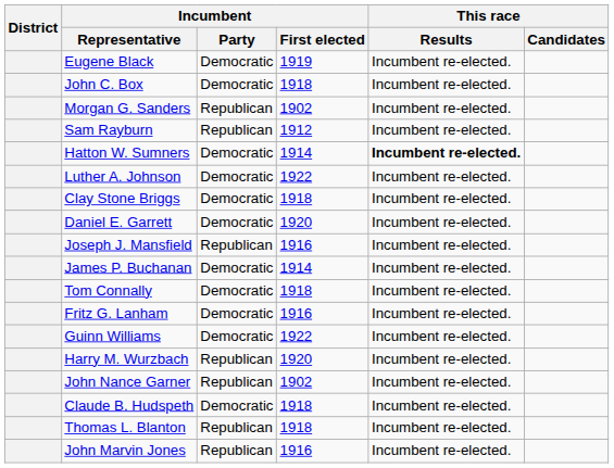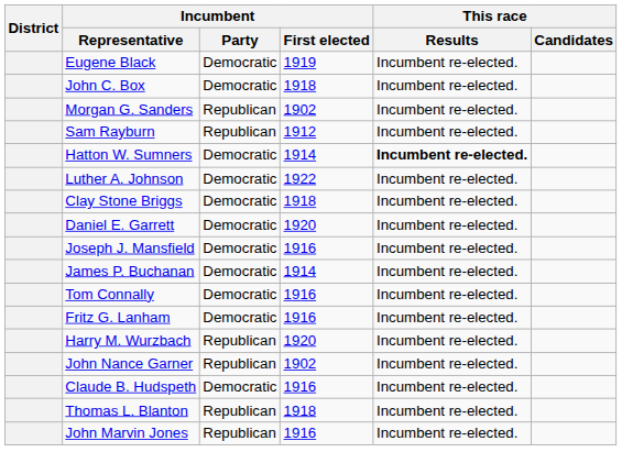 <table class=wikitable>
 <tr>
 <th rowspan=2>District</th>
 <th colspan=3>Incumbent</th>
 <th colspan=2>This race</th>
 </tr>
 <tr>
 <th>Representative</th>
 <th>Party</th>
 <th>First elected</th>
 <th>Results</th>
 <th>Candidates</th>
 </tr>
 <tr>
 <th></th>
 <td><a href='#'>Eugene Black</a></td>
 <td>Democratic</td>
 <td><a href='#'>1919</a></td>
 <td>Incumbent re-elected.</td>
 <td nowrap></td>
 </tr>
 <tr>
 <th></th>
 <td><a href='#'>John C. Box</a></td>
 <td>Democratic</td>
 <td><a href='#'>1918</a></td>
 <td>Incumbent re-elected.</td>
 <td nowrap></td>
 </tr>
 <tr>
 <th></th>
 <td><a href='#'>Morgan G. Sanders</a></td>
 <td>Republican</td>
 <td><a href='#'>1902</a></td>
 <td>Incumbent re-elected.</td>
 <td nowrap></td>
 </tr>
 <tr>
 <th></th>
 <td><a href='#'>Sam Rayburn</a></td>
 <td>Republican</td>
 <td><a href='#'>1912</a></td>
 <td>Incumbent re-elected.</td>
 <td nowrap></td>
 </tr>
 <tr>
 <th></th>
 <td><a href='#'>Hatton W. Sumners</a></td>
 <td>Democratic</td>
 <td><a href='#'>1914</a></td>
 <td><strong>Incumbent re-elected.</strong></td>
 <td nowrap></td>
 </tr>
 <tr>
 <th></th>
 <td><a href='#'>Luther A. Johnson</a></td>
 <td>Democratic</td>
 <td><a href='#'>1922</a></td>
 <td>Incumbent re-elected.</td>
 <td nowrap></td>
 </tr>
 <tr>
 <th></th>
 <td><a href='#'>Clay Stone Briggs</a></td>
 <td>Democratic</td>
 <td><a href='#'>1918</a></td>
 <td>Incumbent re-elected.</td>
 <td nowrap></td>
 </tr>
 <tr>
 <th></th>
 <td><a href='#'>Daniel E. Garrett</a></td>
 <td>Democratic</td>
 <td><a href='#'>1920</a></td>
 <td>Incumbent re-elected.</td>
 <td nowrap></td>
 </tr>
 <tr>
 <th></th>
 <td><a href='#'>Joseph J. Mansfield</a></td>
-<td>Republican</td>
+<td>Democratic</td>
 <td><a href='#'>1916</a></td>
 <td>Incumbent re-elected.</td>
 <td nowrap></td>
 </tr>
 <tr>
 <th></th>
 <td><a href='#'>James P. Buchanan</a></td>
 <td>Democratic</td>
 <td><a href='#'>1914</a></td>
 <td>Incumbent re-elected.</td>
 <td nowrap></td>
 </tr>
 <tr>
 <th></th>
 <td><a href='#'>Tom Connally</a></td>
 <td>Democratic</td>
-<td><a href='#'>1918</a></td>
+<td><a href='#'>1916</a></td>
 <td>Incumbent re-elected.</td>
 <td nowrap></td>
 </tr>
 <tr>
 <th></th>
 <td><a href='#'>Fritz G. Lanham</a></td>
 <td>Democratic</td>
 <td><a href='#'>1916 </a></td>
-<td>Incumbent re-elected.</td>
-<td nowrap></td>
-</tr>
-<tr>
-<th></th>
-<td><a href='#'>Guinn Williams</a></td>
-<td>Democratic</td>
-<td><a href='#'>1922</a></td>
 <td>Incumbent re-elected.</td>
 <td nowrap></td>
 </tr>
 <tr>
 <th></th>
 <td><a href='#'>Harry M. Wurzbach</a></td>
 <td>Republican</td>
 <td><a href='#'>1920</a></td>
 <td>Incumbent re-elected.</td>
 <td nowrap></td>
 </tr>
 <tr>
 <th></th>
 <td><a href='#'>John Nance Garner</a></td>
 <td>Republican</td>
 <td><a href='#'>1902</a></td>
 <td>Incumbent re-elected.</td>
 <td nowrap></td>
 </tr>
 <tr>
 <th></th>
 <td><a href='#'>Claude B. Hudspeth</a></td>
 <td>Democratic</td>
-<td><a href='#'>1918</a></td>
+<td><a href='#'>1916</a></td>
 <td>Incumbent re-elected.</td>
 <td nowrap></td>
 </tr>
 <tr>
 <th></th>
 <td><a href='#'>Thomas L. Blanton</a></td>
 <td>Republican</td>
 <td><a href='#'>1918</a></td>
 <td>Incumbent re-elected.</td>
 <td nowrap></td>
 </tr>
 <tr>
 <th></th>
 <td><a href='#'>John Marvin Jones</a></td>
 <td>Republican</td>
 <td><a href='#'>1916</a></td>
 <td>Incumbent re-elected.</td>
 <td nowrap></td>
 </tr>
 </table>
